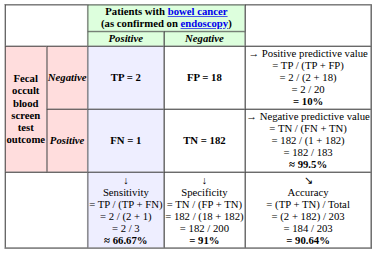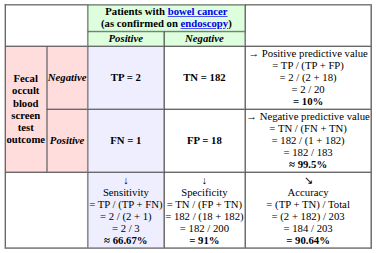 <table border="1" cellspacing="0" align="center" style="text-align: center; background: #FFFFFF;">
 <tr>
 <td colspan="2" rowspan="2"></td>
 <td colspan="2" style="background: #ddffdd;"><strong>Patients with <a href='#'>bowel cancer</a><br>(as confirmed on <a href='#'>endoscopy</a>)</strong></td>
 <td rowspan="2"></td>
 </tr>
 <tr>
 <td style="background: #ddffdd;"><strong><em>Positive</em></strong></td>
 <td style="background: #ddffdd;"><strong><em>Negative</em></strong></td>
 </tr>
 <tr>
 <td rowspan="2" style="background: #ffdddd;"><strong>Fecal<br>occult<br>blood<br>screen<br>test<br>outcome</strong></td>
 <td style="background: #ffdddd;"><strong><em>Negative</em></strong></td>
 <td style="background: #eeeeff;"><span> <strong>TP = 2</strong></span></td>
-<td><span> <strong>FP = 18</strong></span></td>
+<td><span> <strong>TN = 182</strong></span></td>
 <td>→ Positive predictive value<br>= TP / (TP + FP)<br>= 2 / (2 + 18)<br>= 2 / 20<br><strong>= 10%</strong></td>
 </tr>
 <tr>
 <td style="background: #ffdddd;"><strong><em>Positive</em></strong></td>
 <td style="background: #eeeeff;"><span> <strong>FN = 1</strong></span></td>
-<td><span> <strong>TN = 182</strong></span></td>
+<td><span> <strong>FP = 18</strong></span></td>
 <td>→ Negative predictive value<br>= TN / (FN + TN)<br>= 182 / (1 + 182)<br>= 182 / 183<br><strong>≈ 99.5%</strong></td>
 </tr>
 <tr>
 <td colspan="2"></td>
 <td style="background: #eeeeff;">↓<br>Sensitivity<br>= TP / (TP + FN)<br>= 2 / (2 + 1)<br>= 2 / 3<br><strong>≈ 66.67%</strong></td>
 <td>↓<br>Specificity<br>= TN / (FP + TN)<br>= 182 / (18 + 182)<br>= 182 / 200<br><strong>= 91%</strong></td>
 <td>↘<br>Accuracy<br>= (TP + TN) / Total<br>= (2 + 182) / 203<br>= 184 / 203<br><strong>= 90.64%</strong></td>
 </tr>
 </table>
